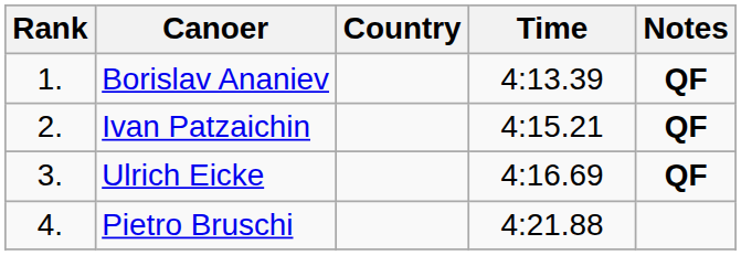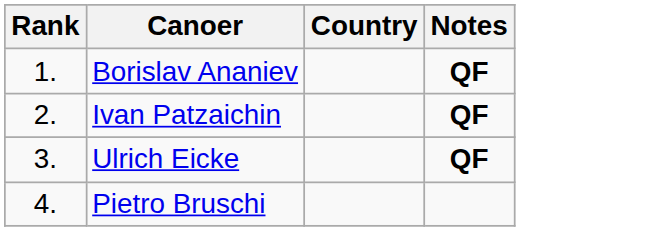 <table class="wikitable sortable" style="text-align:center">
 <tr>
 <th>Rank</th>
 <th>Canoer</th>
 <th>Country</th>
-<th>Time</th>
 <th>Notes</th>
 </tr>
 <tr>
 <td width=30>1.</td>
 <td align=left athlete><a href='#'>Borislav Ananiev</a></td>
 <td align=left athlete></td>
-<td width=80>4:13.39</td>
 <td><strong>QF</strong></td>
 </tr>
 <tr>
 <td>2.</td>
 <td align=left athlete><a href='#'>Ivan Patzaichin</a></td>
 <td align=left athlete></td>
-<td>4:15.21</td>
 <td><strong>QF</strong></td>
 </tr>
 <tr>
 <td>3.</td>
 <td align=left athlete><a href='#'>Ulrich Eicke</a></td>
 <td align=left athlete></td>
-<td>4:16.69</td>
 <td><strong>QF</strong></td>
 </tr>
 <tr>
 <td>4.</td>
 <td align=left athlete><a href='#'>Pietro Bruschi</a></td>
 <td align=left athlete></td>
-<td>4:21.88</td>
 <td></td>
 </tr>
 </table>
